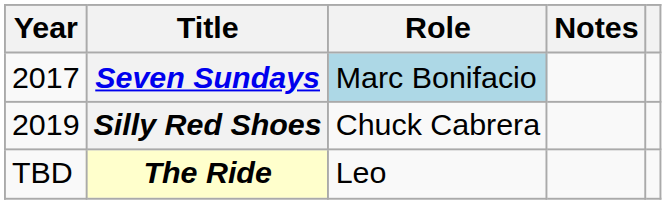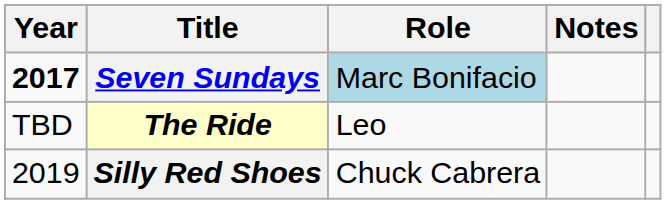 <table class="wikitable sortable plainrowheaders">
 <tr style="background:#ccc; text-align:center;">
 <th scope="col">Year</th>
 <th scope="col">Title</th>
 <th scope="col">Role</th>
 <th scope="col" class="unsortable">Notes</th>
 <th scope="col" class="unsortable"></th>
 </tr>
 <tr>
-<td>2017</td>
+<td><strong>2017</strong></td>
 <th scope="rowgroup"><em><a href='#'>Seven Sundays</a></em></th>
 <td style="background: lightblue;">Marc Bonifacio</td>
+<td></td>
+<td></td>
+</tr>
+<tr>
+<td>TBD</td>
+<th scope="row" style="background:#FFFFCC;"><em>The Ride</em> </th>
+<td>Leo</td>
 <td></td>
 <td></td>
 </tr>
 <tr>
 <td>2019</td>
 <th scope="rowgroup"><em>Silly Red Shoes</em></th>
 <td>Chuck Cabrera</td>
 <td></td>
 <td></td>
 </tr>
-<tr>
-<td>TBD</td>
-<th scope="row" style="background:#FFFFCC;"><em>The Ride</em> </th>
-<td>Leo</td>
-<td></td>
-<td></td>
-</tr>
 </table>
